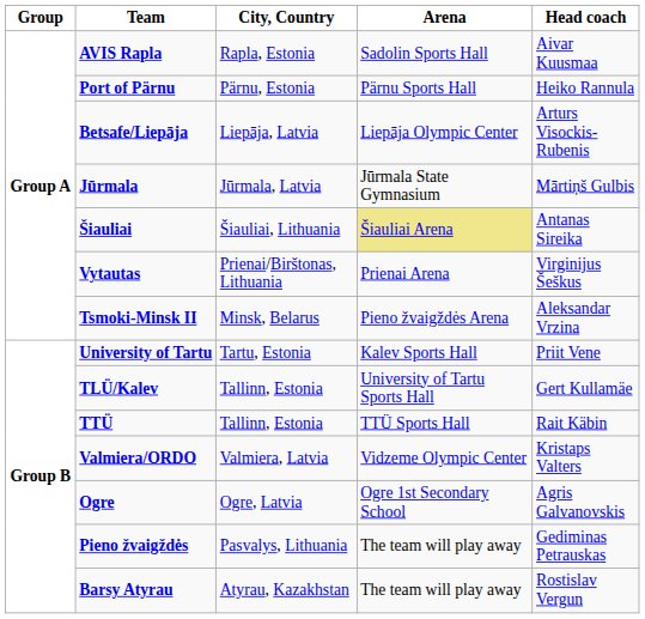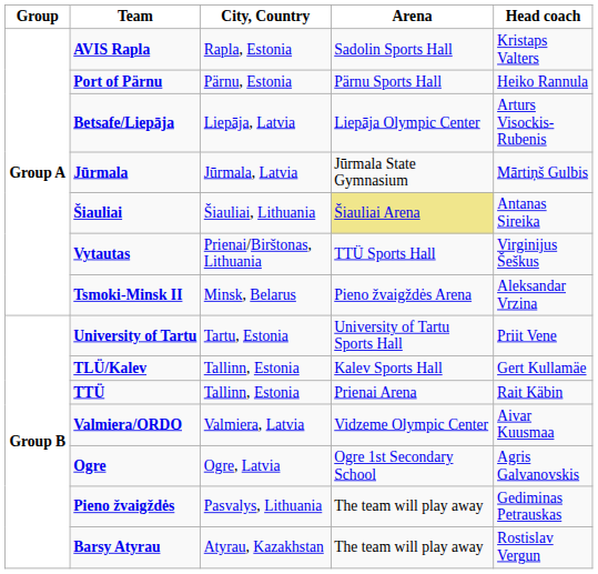 <table class="wikitable" style="width:100%; text-align:left">
 <tr>
 <th style="background:white; width:10%">Group</th>
 <th style="background:white; width:20%">Team</th>
 <th style="background:white; width:20%">City, Country</th>
 <th style="background:white; width:25%">Arena</th>
 <th style="background:white; width:15%">Head coach</th>
 </tr>
 <tr>
 <th style="background:white;" rowspan="7">Group A</th>
 <td> <strong><a href='#'>AVIS Rapla</a></strong></td>
 <td><a href='#'>Rapla</a>, <a href='#'>Estonia</a></td>
 <td><a href='#'>Sadolin Sports Hall</a></td>
-<td> <a href='#'>Aivar Kuusmaa</a></td>
+<td> <a href='#'>Kristaps Valters</a></td>
 </tr>
 <tr>
 <td> <strong><a href='#'>Port of Pärnu</a></strong></td>
 <td><a href='#'>Pärnu</a>, <a href='#'>Estonia</a></td>
 <td><a href='#'>Pärnu Sports Hall</a></td>
 <td> <a href='#'>Heiko Rannula</a></td>
 </tr>
 <tr>
 <td> <strong><a href='#'>Betsafe/Liepāja</a></strong></td>
 <td><a href='#'>Liepāja</a>, <a href='#'>Latvia</a></td>
 <td><a href='#'>Liepāja Olympic Center</a></td>
 <td> <a href='#'>Arturs Visockis-Rubenis</a></td>
 </tr>
 <tr>
 <td> <strong><a href='#'>Jūrmala</a></strong></td>
 <td><a href='#'>Jūrmala</a>, <a href='#'>Latvia</a></td>
 <td>Jūrmala State Gymnasium</td>
 <td> <a href='#'>Mārtiņš Gulbis</a></td>
 </tr>
 <tr>
 <td> <strong><a href='#'>Šiauliai</a></strong></td>
 <td><a href='#'>Šiauliai</a>, <a href='#'>Lithuania</a></td>
 <td style="background: khaki;"><a href='#'>Šiauliai Arena</a></td>
 <td> <a href='#'>Antanas Sireika</a></td>
 </tr>
 <tr>
 <td> <strong><a href='#'>Vytautas</a></strong></td>
 <td><a href='#'>Prienai</a>/<a href='#'>Birštonas</a>, <a href='#'>Lithuania</a></td>
-<td><a href='#'>Prienai Arena</a></td>
+<td><a href='#'>TTÜ Sports Hall</a></td>
 <td> <a href='#'>Virginijus Šeškus</a></td>
 </tr>
 <tr>
 <td> <strong><a href='#'>Tsmoki-Minsk II</a></strong></td>
 <td><a href='#'>Minsk</a>, <a href='#'>Belarus</a></td>
 <td><a href='#'>Pieno žvaigždės Arena</a></td>
 <td> <a href='#'>Aleksandar Vrzina</a></td>
 </tr>
 <tr>
 <th style="background:white;" rowspan=7>Group B</th>
 <td> <strong><a href='#'>University of Tartu</a></strong></td>
 <td><a href='#'>Tartu</a>, <a href='#'>Estonia</a></td>
-<td><a href='#'>Kalev Sports Hall</a></td>
+<td><a href='#'>University of Tartu Sports Hall</a></td>
 <td> <a href='#'>Priit Vene</a></td>
 </tr>
 <tr>
 <td> <strong><a href='#'>TLÜ/Kalev</a></strong></td>
 <td><a href='#'>Tallinn</a>, <a href='#'>Estonia</a></td>
-<td><a href='#'>University of Tartu Sports Hall</a></td>
+<td><a href='#'>Kalev Sports Hall</a></td>
 <td> <a href='#'>Gert Kullamäe</a></td>
 </tr>
 <tr>
 <td> <strong><a href='#'>TTÜ</a></strong></td>
 <td><a href='#'>Tallinn</a>, <a href='#'>Estonia</a></td>
-<td><a href='#'>TTÜ Sports Hall</a></td>
+<td><a href='#'>Prienai Arena</a></td>
 <td> <a href='#'>Rait Käbin</a></td>
 </tr>
 <tr>
 <td> <strong><a href='#'>Valmiera/ORDO</a></strong></td>
 <td><a href='#'>Valmiera</a>, <a href='#'>Latvia</a></td>
 <td><a href='#'>Vidzeme Olympic Center</a></td>
-<td> <a href='#'>Kristaps Valters</a></td>
+<td> <a href='#'>Aivar Kuusmaa</a></td>
 </tr>
 <tr>
 <td> <strong><a href='#'>Ogre</a></strong></td>
 <td><a href='#'>Ogre</a>, <a href='#'>Latvia</a></td>
 <td><a href='#'>Ogre 1st Secondary School</a></td>
 <td> <a href='#'>Agris Galvanovskis</a></td>
 </tr>
 <tr>
 <td> <strong><a href='#'>Pieno žvaigždės</a></strong></td>
 <td><a href='#'>Pasvalys</a>, <a href='#'>Lithuania</a></td>
 <td>The team will play away</td>
 <td> <a href='#'>Gediminas Petrauskas</a></td>
 </tr>
 <tr>
 <td> <strong><a href='#'>Barsy Atyrau</a></strong></td>
 <td><a href='#'>Atyrau</a>, <a href='#'>Kazakhstan</a></td>
 <td>The team will play away</td>
 <td> <a href='#'>Rostislav Vergun</a></td>
 </tr>
 </table>
